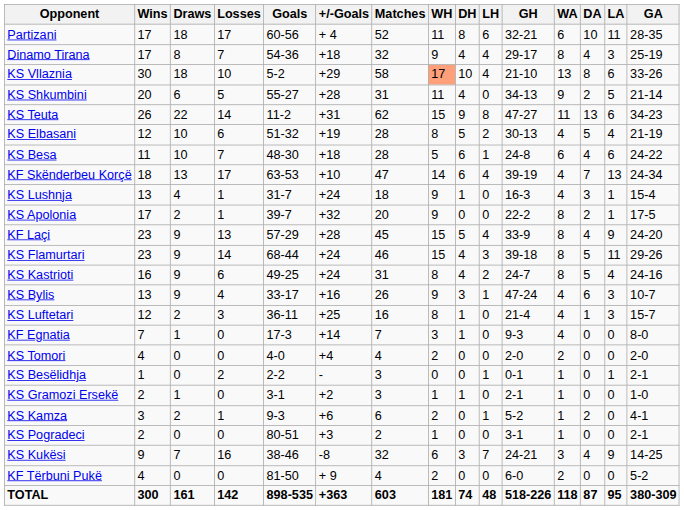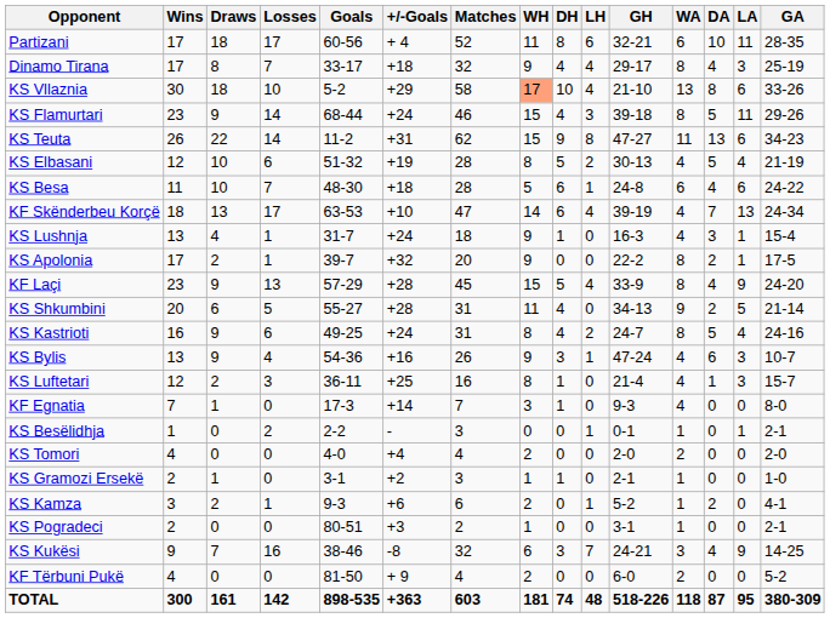 <table class="wikitable">
 <tr>
 <th>Opponent</th>
 <th>Wins</th>
 <th>Draws</th>
 <th>Losses</th>
 <th>Goals</th>
 <th>+/-Goals</th>
 <th>Matches</th>
 <th>WH</th>
 <th>DH</th>
 <th>LH</th>
 <th>GH</th>
 <th>WA</th>
 <th>DA</th>
 <th>LA</th>
 <th>GA</th>
 </tr>
 <tr>
 <td><a href='#'>Partizani</a></td>
 <td>17</td>
 <td>18</td>
 <td>17</td>
 <td>60-56</td>
 <td>+ 4</td>
 <td>52</td>
 <td>11</td>
 <td>8</td>
 <td>6</td>
 <td>32-21</td>
 <td>6</td>
 <td>10</td>
 <td>11</td>
 <td>28-35</td>
 </tr>
 <tr>
 <td><a href='#'>Dinamo Tirana</a></td>
 <td>17</td>
 <td>8</td>
 <td>7</td>
-<td>54-36</td>
+<td>33-17</td>
 <td>+18</td>
 <td>32</td>
 <td>9</td>
 <td>4</td>
 <td>4</td>
 <td>29-17</td>
 <td>8</td>
 <td>4</td>
 <td>3</td>
 <td>25-19</td>
 </tr>
 <tr>
 <td><a href='#'>KS Vllaznia</a></td>
 <td>30</td>
 <td>18</td>
 <td>10</td>
 <td>5-2</td>
 <td>+29</td>
 <td>58</td>
 <td style="background: lightsalmon;">17</td>
 <td>10</td>
 <td>4</td>
 <td>21-10</td>
 <td>13</td>
 <td>8</td>
 <td>6</td>
 <td>33-26</td>
 </tr>
 <tr>
-<td><a href='#'>KS Shkumbini</a></td>
-<td>20</td>
-<td>6</td>
+<td><a href='#'>KS Flamurtari</a></td>
+<td>23</td>
+<td>9</td>
+<td>14</td>
+<td>68-44</td>
+<td>+24</td>
+<td>46</td>
+<td>15</td>
+<td>4</td>
+<td>3</td>
+<td>39-18</td>
+<td>8</td>
 <td>5</td>
-<td>55-27</td>
-<td>+28</td>
-<td>31</td>
 <td>11</td>
-<td>4</td>
-<td>0</td>
-<td>34-13</td>
-<td>9</td>
-<td>2</td>
-<td>5</td>
-<td>21-14</td>
+<td>29-26</td>
 </tr>
 <tr>
 <td><a href='#'>KS Teuta</a></td>
 <td>26</td>
 <td>22</td>
 <td>14</td>
 <td>11-2</td>
 <td>+31</td>
 <td>62</td>
 <td>15</td>
 <td>9</td>
 <td>8</td>
 <td>47-27</td>
 <td>11</td>
 <td>13</td>
 <td>6</td>
 <td>34-23</td>
 </tr>
 <tr>
 <td><a href='#'>KS Elbasani</a></td>
 <td>12</td>
 <td>10</td>
 <td>6</td>
 <td>51-32</td>
 <td>+19</td>
 <td>28</td>
 <td>8</td>
 <td>5</td>
 <td>2</td>
 <td>30-13</td>
 <td>4</td>
 <td>5</td>
 <td>4</td>
 <td>21-19</td>
 </tr>
 <tr>
 <td><a href='#'>KS Besa</a></td>
 <td>11</td>
 <td>10</td>
 <td>7</td>
 <td>48-30</td>
 <td>+18</td>
 <td>28</td>
 <td>5</td>
 <td>6</td>
 <td>1</td>
 <td>24-8</td>
 <td>6</td>
 <td>4</td>
 <td>6</td>
 <td>24-22</td>
 </tr>
 <tr>
 <td><a href='#'>KF Skënderbeu Korçë</a></td>
 <td>18</td>
 <td>13</td>
 <td>17</td>
 <td>63-53</td>
 <td>+10</td>
 <td>47</td>
 <td>14</td>
 <td>6</td>
 <td>4</td>
 <td>39-19</td>
 <td>4</td>
 <td>7</td>
 <td>13</td>
 <td>24-34</td>
 </tr>
 <tr>
 <td><a href='#'>KS Lushnja</a></td>
 <td>13</td>
 <td>4</td>
 <td>1</td>
 <td>31-7</td>
 <td>+24</td>
 <td>18</td>
 <td>9</td>
 <td>1</td>
 <td>0</td>
 <td>16-3</td>
 <td>4</td>
 <td>3</td>
 <td>1</td>
 <td>15-4</td>
 </tr>
 <tr>
 <td><a href='#'>KS Apolonia</a></td>
 <td>17</td>
 <td>2</td>
 <td>1</td>
 <td>39-7</td>
 <td>+32</td>
 <td>20</td>
 <td>9</td>
 <td>0</td>
 <td>0</td>
 <td>22-2</td>
 <td>8</td>
 <td>2</td>
 <td>1</td>
 <td>17-5</td>
 </tr>
 <tr>
 <td><a href='#'>KF Laçi</a></td>
 <td>23</td>
 <td>9</td>
 <td>13</td>
 <td>57-29</td>
 <td>+28</td>
 <td>45</td>
 <td>15</td>
 <td>5</td>
 <td>4</td>
 <td>33-9</td>
 <td>8</td>
 <td>4</td>
 <td>9</td>
 <td>24-20</td>
 </tr>
 <tr>
-<td><a href='#'>KS Flamurtari</a></td>
-<td>23</td>
+<td><a href='#'>KS Shkumbini</a></td>
+<td>20</td>
+<td>6</td>
+<td>5</td>
+<td>55-27</td>
+<td>+28</td>
+<td>31</td>
+<td>11</td>
+<td>4</td>
+<td>0</td>
+<td>34-13</td>
 <td>9</td>
-<td>14</td>
-<td>68-44</td>
-<td>+24</td>
-<td>46</td>
-<td>15</td>
-<td>4</td>
-<td>3</td>
-<td>39-18</td>
-<td>8</td>
+<td>2</td>
 <td>5</td>
-<td>11</td>
-<td>29-26</td>
+<td>21-14</td>
 </tr>
 <tr>
 <td><a href='#'>KS Kastrioti</a></td>
 <td>16</td>
 <td>9</td>
 <td>6</td>
 <td>49-25</td>
 <td>+24</td>
 <td>31</td>
 <td>8</td>
 <td>4</td>
 <td>2</td>
 <td>24-7</td>
 <td>8</td>
 <td>5</td>
 <td>4</td>
 <td>24-16</td>
 </tr>
 <tr>
 <td><a href='#'>KS Bylis</a></td>
 <td>13</td>
 <td>9</td>
 <td>4</td>
-<td>33-17</td>
+<td>54-36</td>
 <td>+16</td>
 <td>26</td>
 <td>9</td>
 <td>3</td>
 <td>1</td>
 <td>47-24</td>
 <td>4</td>
 <td>6</td>
 <td>3</td>
 <td>10-7</td>
 </tr>
 <tr>
 <td><a href='#'>KS Luftetari</a></td>
 <td>12</td>
 <td>2</td>
 <td>3</td>
 <td>36-11</td>
 <td>+25</td>
 <td>16</td>
 <td>8</td>
 <td>1</td>
 <td>0</td>
 <td>21-4</td>
 <td>4</td>
 <td>1</td>
 <td>3</td>
 <td>15-7</td>
 </tr>
 <tr>
 <td><a href='#'>KF Egnatia</a></td>
 <td>7</td>
 <td>1</td>
 <td>0</td>
 <td>17-3</td>
 <td>+14</td>
 <td>7</td>
 <td>3</td>
 <td>1</td>
 <td>0</td>
 <td>9-3</td>
 <td>4</td>
 <td>0</td>
 <td>0</td>
 <td>8-0</td>
 </tr>
 <tr>
+<td><a href='#'>KS Besëlidhja</a></td>
+<td>1</td>
+<td>0</td>
+<td>2</td>
+<td>2-2</td>
+<td>-</td>
+<td>3</td>
+<td>0</td>
+<td>0</td>
+<td>1</td>
+<td>0-1</td>
+<td>1</td>
+<td>0</td>
+<td>1</td>
+<td>2-1</td>
+</tr>
+<tr>
 <td><a href='#'>KS Tomori</a></td>
 <td>4</td>
 <td>0</td>
 <td>0</td>
 <td>4-0</td>
 <td>+4</td>
 <td>4</td>
 <td>2</td>
 <td>0</td>
 <td>0</td>
 <td>2-0</td>
 <td>2</td>
 <td>0</td>
 <td>0</td>
 <td>2-0</td>
-</tr>
-<tr>
-<td><a href='#'>KS Besëlidhja</a></td>
-<td>1</td>
-<td>0</td>
-<td>2</td>
-<td>2-2</td>
-<td>-</td>
-<td>3</td>
-<td>0</td>
-<td>0</td>
-<td>1</td>
-<td>0-1</td>
-<td>1</td>
-<td>0</td>
-<td>1</td>
-<td>2-1</td>
 </tr>
 <tr>
 <td><a href='#'>KS Gramozi Ersekë</a></td>
 <td>2</td>
 <td>1</td>
 <td>0</td>
 <td>3-1</td>
 <td>+2</td>
 <td>3</td>
 <td>1</td>
 <td>1</td>
 <td>0</td>
 <td>2-1</td>
 <td>1</td>
 <td>0</td>
 <td>0</td>
 <td>1-0</td>
 </tr>
 <tr>
 <td><a href='#'>KS Kamza</a></td>
 <td>3</td>
 <td>2</td>
 <td>1</td>
 <td>9-3</td>
 <td>+6</td>
 <td>6</td>
 <td>2</td>
 <td>0</td>
 <td>1</td>
 <td>5-2</td>
 <td>1</td>
 <td>2</td>
 <td>0</td>
 <td>4-1</td>
 </tr>
 <tr>
 <td><a href='#'>KS Pogradeci</a></td>
 <td>2</td>
 <td>0</td>
 <td>0</td>
 <td>80-51</td>
 <td>+3</td>
 <td>2</td>
 <td>1</td>
 <td>0</td>
 <td>0</td>
 <td>3-1</td>
 <td>1</td>
 <td>0</td>
 <td>0</td>
 <td>2-1</td>
 </tr>
 <tr>
 <td><a href='#'>KS Kukësi</a></td>
 <td>9</td>
 <td>7</td>
 <td>16</td>
 <td>38-46</td>
 <td>-8</td>
 <td>32</td>
 <td>6</td>
 <td>3</td>
 <td>7</td>
 <td>24-21</td>
 <td>3</td>
 <td>4</td>
 <td>9</td>
 <td>14-25</td>
 </tr>
 <tr>
 <td><a href='#'>KF Tërbuni Pukë</a></td>
 <td>4</td>
 <td>0</td>
 <td>0</td>
 <td>81-50</td>
 <td>+ 9</td>
 <td>4</td>
 <td>2</td>
 <td>0</td>
 <td>0</td>
 <td>6-0</td>
 <td>2</td>
 <td>0</td>
 <td>0</td>
 <td>5-2</td>
 </tr>
 <tr>
 <td><strong>TOTAL</strong></td>
 <td><strong>300</strong></td>
 <td><strong>161</strong></td>
 <td><strong>142</strong></td>
 <td><strong>898-535</strong></td>
 <td><strong>+363</strong></td>
 <td><strong>603</strong></td>
 <td><strong>181</strong></td>
 <td><strong>74</strong></td>
 <td><strong>48</strong></td>
 <td><strong>518-226</strong></td>
 <td><strong>118</strong></td>
 <td><strong>87</strong></td>
 <td><strong>95</strong></td>
 <td><strong>380-309</strong></td>
 </tr>
 </table>
